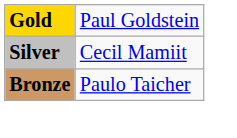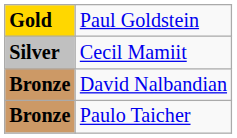 <table class="wikitable">
 <tr>
 <td bgcolor="gold"><strong>Gold</strong></td>
 <td> <a href='#'>Paul Goldstein</a></td>
 </tr>
 <tr>
 <td bgcolor="silver"><strong>Silver</strong></td>
 <td> <a href='#'>Cecil Mamiit</a></td>
 </tr>
 <tr>
 <td bgcolor="CC9966"><strong>Bronze</strong></td>
+<td> <a href='#'>David Nalbandian</a></td>
+</tr>
+<tr>
+<td bgcolor="CC9966"><strong>Bronze</strong></td>
 <td> <a href='#'>Paulo Taicher</a></td>
 </tr>
 </table>
